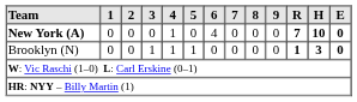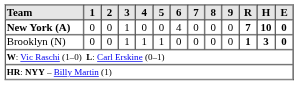 <table border=1 cellspacing=0 width=425 style="margin-left:3em;">
 <tr style="text-align:center; background-color:#e6e6e6;">
 <th align=left width=125>Team</th>
 <th width=25>1</th>
 <th width=25>2</th>
 <th width=25>3</th>
 <th width=25>4</th>
 <th width=25>5</th>
 <th width=25>6</th>
 <th width=25>7</th>
 <th width=25>8</th>
 <th width=25>9</th>
 <th width=25>R</th>
 <th width=25>H</th>
 <th width=25>E</th>
 </tr>
 <tr style="text-align:center;">
 <td align=left><strong>New York (A)</strong></td>
 <td>0</td>
 <td>0</td>
+<td>1</td>
 <td>0</td>
-<td>1</td>
 <td>0</td>
 <td>4</td>
 <td>0</td>
 <td>0</td>
 <td>0</td>
 <td><strong>7</strong></td>
 <td><strong>10</strong></td>
 <td><strong>0</strong></td>
 </tr>
 <tr style="text-align:center;">
 <td align=left>Brooklyn (N)</td>
 <td>0</td>
 <td>0</td>
 <td>1</td>
 <td>1</td>
 <td>1</td>
 <td>0</td>
 <td>0</td>
 <td>0</td>
 <td>0</td>
 <td><strong>1</strong></td>
 <td><strong>3</strong></td>
 <td><strong>0</strong></td>
 </tr>
 <tr style="text-align:left;">
 <td colspan=13><small><strong>W</strong>: <a href='#'>Vic Raschi</a> (1–0)  <strong>L</strong>: <a href='#'>Carl Erskine</a> (0–1)</small></td>
 </tr>
 <tr style="text-align:left;">
 <td colspan=13><small><strong>HR</strong>: <strong>NYY</strong> – <a href='#'>Billy Martin</a> (1)</small></td>
 </tr>
 </table>
